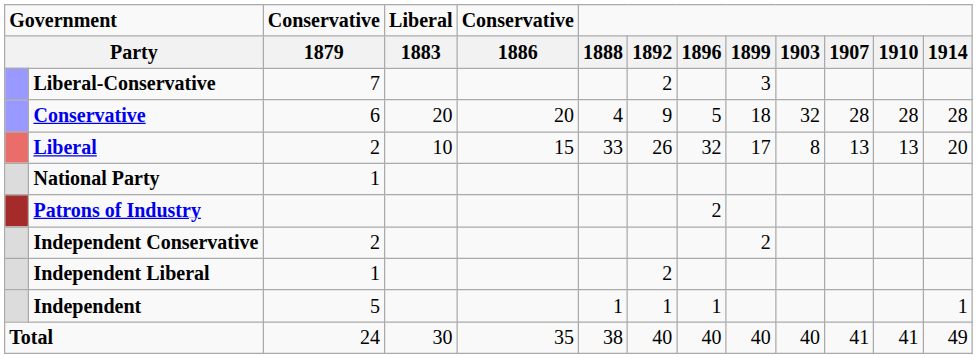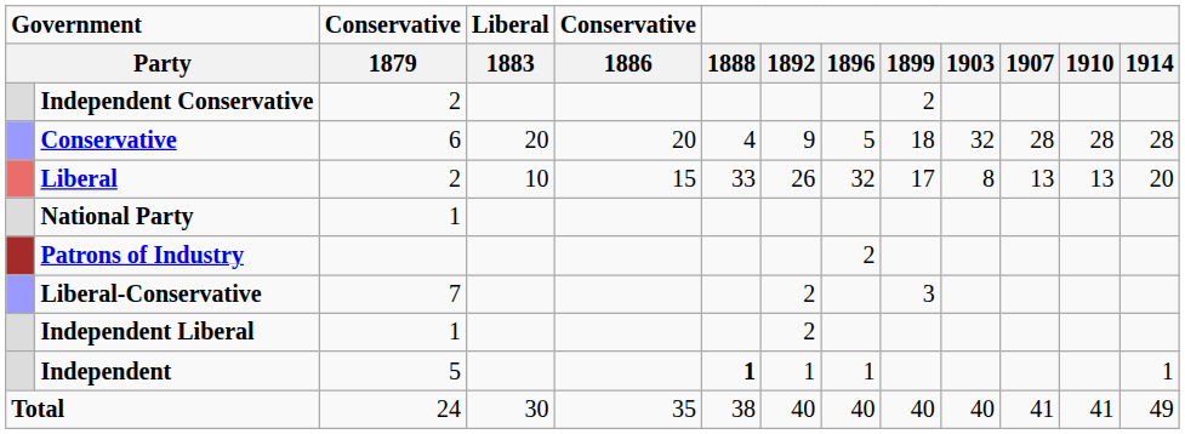 <table class="wikitable">
 <tr>
 <td colspan = "2"><strong>Government</strong></td>
 <td><strong>Conservative</strong></td>
 <td><strong>Liberal</strong></td>
 <td><strong>Conservative</strong></td>
 </tr>
 <tr>
 <th colspan = "2">Party</th>
 <th>1879</th>
 <th>1883</th>
 <th>1886</th>
 <th>1888</th>
 <th>1892</th>
 <th>1896</th>
 <th>1899</th>
 <th>1903</th>
 <th>1907</th>
 <th>1910</th>
 <th>1914</th>
 </tr>
 <tr align = "right">
-<td bgcolor="#9999FF">   </td>
-<td align="left"><strong>Liberal-Conservative</strong></td>
-<td>7</td>
+<td bgcolor="#DCDCDC">   </td>
+<td align="left"><strong>Independent Conservative</strong></td>
+<td>2</td>
+<td></td>
+<td></td>
 <td></td>
 <td></td>
 <td></td>
 <td>2</td>
-<td></td>
-<td>3</td>
 <td></td>
 <td></td>
 <td></td>
 <td></td>
 </tr>
 <tr align = "right">
 <td bgcolor="#9999FF">   </td>
 <td align="left"><strong><a href='#'>Conservative</a></strong></td>
 <td>6</td>
 <td>20</td>
 <td>20</td>
 <td>4</td>
 <td>9</td>
 <td>5</td>
 <td>18</td>
 <td>32</td>
 <td>28</td>
 <td>28</td>
 <td>28</td>
 </tr>
 <tr align = "right">
 <td bgcolor="#EA6D6A">   </td>
 <td align="left"><strong><a href='#'>Liberal</a></strong></td>
 <td>2</td>
 <td>10</td>
 <td>15</td>
 <td>33</td>
 <td>26</td>
 <td>32</td>
 <td>17</td>
 <td>8</td>
 <td>13</td>
 <td>13</td>
 <td>20</td>
 </tr>
 <tr align = "right">
 <td bgcolor="#DCDCDC">   </td>
 <td align="left"><strong>National Party</strong></td>
 <td>1</td>
 <td></td>
 <td></td>
 <td></td>
 <td></td>
 <td></td>
 <td></td>
 <td></td>
 <td></td>
 <td></td>
 <td></td>
 </tr>
 <tr align = "right">
 <td bgcolor="#A52A2A">   </td>
 <td align="left"><strong><a href='#'>Patrons of Industry</a></strong></td>
 <td></td>
 <td></td>
 <td></td>
 <td></td>
 <td></td>
 <td>2</td>
 <td></td>
 <td></td>
 <td></td>
 <td></td>
 <td></td>
 </tr>
 <tr align = "right">
-<td bgcolor="#DCDCDC">   </td>
-<td align="left"><strong>Independent Conservative</strong></td>
-<td>2</td>
-<td></td>
-<td></td>
+<td bgcolor="#9999FF">   </td>
+<td align="left"><strong>Liberal-Conservative</strong></td>
+<td>7</td>
 <td></td>
 <td></td>
 <td></td>
 <td>2</td>
+<td></td>
+<td>3</td>
 <td></td>
 <td></td>
 <td></td>
 <td></td>
 </tr>
 <tr align = "right">
 <td bgcolor="#DCDCDC">   </td>
 <td align="left"><strong>Independent Liberal</strong></td>
 <td>1</td>
 <td></td>
 <td></td>
 <td></td>
 <td>2</td>
 <td></td>
 <td></td>
 <td></td>
 <td></td>
 <td></td>
 <td></td>
 </tr>
 <tr align = "right">
 <td bgcolor="#DCDCDC">   </td>
 <td align="left"><strong>Independent</strong></td>
 <td>5</td>
 <td></td>
 <td></td>
-<td>1</td>
+<td><strong>1</strong></td>
 <td>1</td>
 <td>1</td>
 <td></td>
 <td></td>
 <td></td>
 <td></td>
 <td>1</td>
 </tr>
 <tr align = "right">
 <td colspan = "2" align="left"><strong>Total</strong></td>
 <td>24</td>
 <td>30</td>
 <td>35</td>
 <td>38</td>
 <td>40</td>
 <td>40</td>
 <td>40</td>
 <td>40</td>
 <td>41</td>
 <td>41</td>
 <td>49</td>
 </tr>
 </table>
